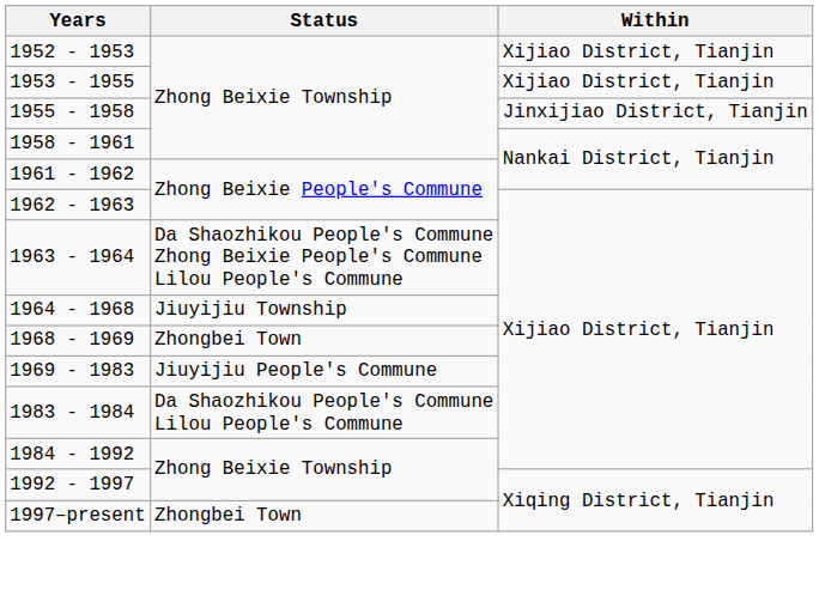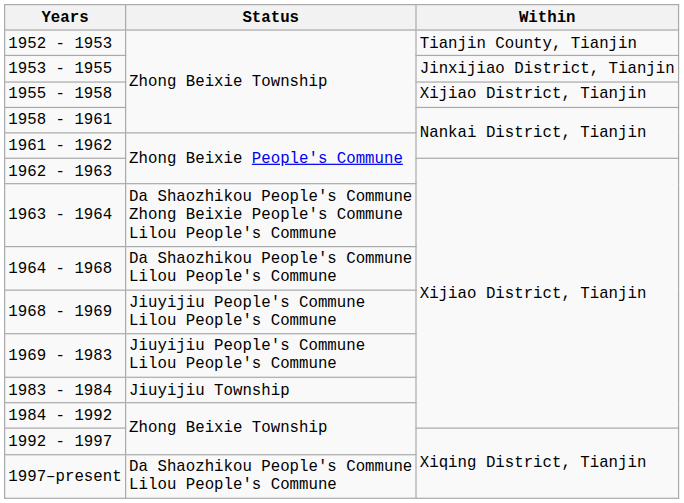 <table class="wikitable">
 <tr>
 <th>Years</th>
 <th>Status</th>
 <th>Within</th>
 </tr>
 <tr>
 <td>1952 - 1953</td>
 <td rowspan="4">Zhong Beixie Township</td>
-<td>Xijiao District, Tianjin</td>
+<td>Tianjin County, Tianjin</td>
 </tr>
 <tr>
 <td>1953 - 1955</td>
-<td>Xijiao District, Tianjin</td>
+<td>Jinxijiao District, Tianjin</td>
 </tr>
 <tr>
 <td>1955 - 1958</td>
-<td>Jinxijiao District, Tianjin</td>
+<td>Xijiao District, Tianjin</td>
 </tr>
 <tr>
 <td>1958 - 1961</td>
 <td rowspan="2">Nankai District, Tianjin</td>
 </tr>
 <tr>
 <td>1961 - 1962</td>
 <td rowspan="2">Zhong Beixie <a href='#'>People's Commune</a></td>
 </tr>
 <tr>
 <td>1962 - 1963</td>
 <td rowspan="7">Xijiao District, Tianjin</td>
 </tr>
 <tr>
 <td>1963 - 1964</td>
 <td>Da Shaozhikou People's Commune<br>Zhong Beixie People's Commune<br>Lilou People's Commune</td>
 </tr>
 <tr>
 <td>1964 - 1968</td>
-<td>Jiuyijiu Township</td>
+<td>Da Shaozhikou People's Commune<br>Lilou People's Commune</td>
 </tr>
 <tr>
 <td>1968 - 1969</td>
-<td>Zhongbei Town</td>
+<td>Jiuyijiu People's Commune<br>Lilou People's Commune</td>
 </tr>
 <tr>
 <td>1969 - 1983</td>
-<td>Jiuyijiu People's Commune</td>
+<td>Jiuyijiu People's Commune<br>Lilou People's Commune</td>
 </tr>
 <tr>
 <td>1983 - 1984</td>
-<td>Da Shaozhikou People's Commune<br>Lilou People's Commune</td>
+<td>Jiuyijiu Township</td>
 </tr>
 <tr>
 <td>1984 - 1992</td>
 <td rowspan="2">Zhong Beixie Township</td>
 </tr>
 <tr>
 <td>1992 - 1997</td>
 <td rowspan="2">Xiqing District, Tianjin</td>
 </tr>
 <tr>
 <td>1997–present</td>
-<td>Zhongbei Town</td>
+<td>Da Shaozhikou People's Commune<br>Lilou People's Commune</td>
 </tr>
 </table>
